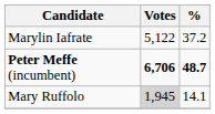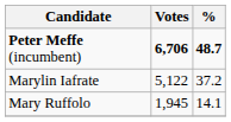 <table class="wikitable">
 <tr>
 <th bgcolor="#DDDDFF" width="150px">Candidate</th>
 <th bgcolor="#DDDDFF">Votes</th>
 <th bgcolor="#DDDDFF">%</th>
 </tr>
 <tr>
+<td><strong>Peter Meffe</strong> (incumbent)</td>
+<td><strong>6,706</strong></td>
+<td><strong>48.7</strong></td>
+</tr>
+<tr>
 <td>Marylin Iafrate</td>
 <td>5,122</td>
 <td>37.2</td>
 </tr>
 <tr>
-<td><strong>Peter Meffe</strong> (incumbent)</td>
-<td><strong>6,706</strong></td>
-<td><strong>48.7</strong></td>
-</tr>
-<tr>
 <td>Mary Ruffolo</td>
-<td style="background: lightgrey;">1,945</td>
+<td>1,945</td>
 <td>14.1</td>
 </tr>
 <tr>
 </tr>
 </table>
